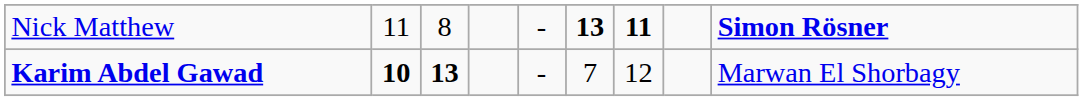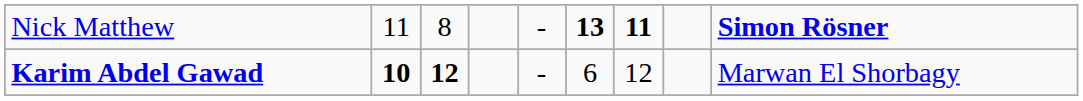 <table class="wikitable">
 <tr>
 <td width=200> <a href='#'>Nick Matthew</a></td>
 <td style="width:20px; text-align:center;">11</td>
 <td style="width:20px; text-align:center;">8</td>
 <td style="width:20px; text-align:center;"></td>
 <td style="width:20px; text-align:center;">-</td>
 <td style="width:20px; text-align:center;"><strong>13</strong></td>
 <td style="width:20px; text-align:center;"><strong>11</strong></td>
 <td style="width:20px; text-align:center;"></td>
 <td width=200> <strong><a href='#'>Simon Rösner</a></strong></td>
 </tr>
 <tr>
 <td width=200> <strong><a href='#'>Karim Abdel Gawad</a></strong></td>
 <td style="width:20px; text-align:center;"><strong>10</strong></td>
-<td style="width:20px; text-align:center;"><strong>13</strong></td>
+<td style="width:20px; text-align:center;"><strong>12</strong></td>
 <td style="width:20px; text-align:center;"></td>
 <td style="width:20px; text-align:center;">-</td>
-<td style="width:20px; text-align:center;">7</td>
+<td style="width:20px; text-align:center;">6</td>
 <td style="width:20px; text-align:center;">12</td>
 <td style="width:20px; text-align:center;"></td>
 <td width=200> <a href='#'>Marwan El Shorbagy</a></td>
 </tr>
 </table>
